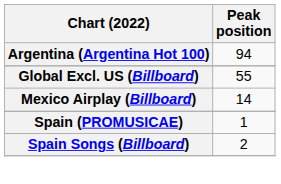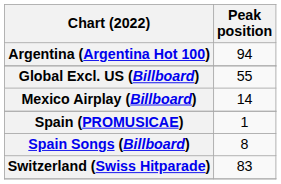 <table class="wikitable sortable plainrowheaders" style="text-align:center">
 <tr>
 <th scope="col">Chart (2022)</th>
 <th scope="col">Peak<br>position</th>
 </tr>
 <tr>
 <th scope="row">Argentina (<a href='#'>Argentina Hot 100</a>)</th>
 <td>94</td>
 </tr>
 <tr>
 </tr>
 <tr>
 <th scope="row">Global Excl. US (<em><a href='#'>Billboard</a></em>)</th>
 <td>55</td>
 </tr>
 <tr>
 <th scope="row">Mexico Airplay (<em><a href='#'>Billboard</a></em>)</th>
 <td>14</td>
 </tr>
 <tr>
 </tr>
 <tr>
 <th scope="row">Spain (<a href='#'>PROMUSICAE</a>)</th>
 <td>1</td>
 </tr>
 <tr>
 <th scope="row"><a href='#'>Spain Songs</a> (<em><a href='#'>Billboard</a></em>)</th>
-<td>2</td>
+<td>8</td>
+</tr>
+<tr>
+<th scope="row">Switzerland (<a href='#'>Swiss Hitparade</a>)</th>
+<td>83</td>
 </tr>
 <tr>
 </tr>
 </table>
